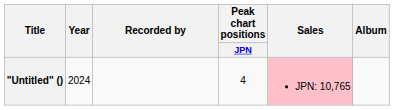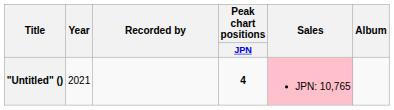 <table class="wikitable plainrowheaders" style="text-align:center">
 <tr>
 <th scope="col" rowspan="2">Title</th>
 <th scope="col" rowspan="2">Year</th>
 <th scope="col" style="width:12em" rowspan="2">Recorded by</th>
 <th scope="col">Peak<br>chart<br>positions</th>
 <th scope="col" rowspan="2">Sales</th>
 <th scope="col" rowspan="2">Album</th>
 </tr>
 <tr>
 <th scope="col" style="font-size:90%; width:2.5em"><a href='#'>JPN</a><br></th>
 </tr>
 <tr>
 <th scope="row">"Untitled" ()</th>
-<td>2024</td>
+<td>2021</td>
 <td style="text-align:left"></td>
-<td>4</td>
+<td><strong>4</strong></td>
 <td style="background: pink;"><br><ul><li>JPN: 10,765</li></ul></td>
 <td></td>
 </tr>
 </table>
